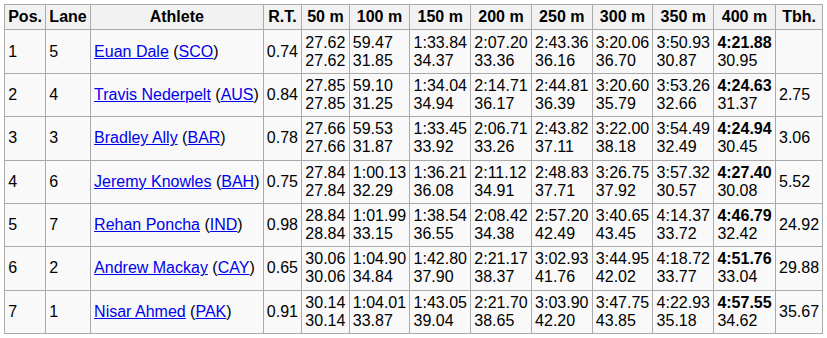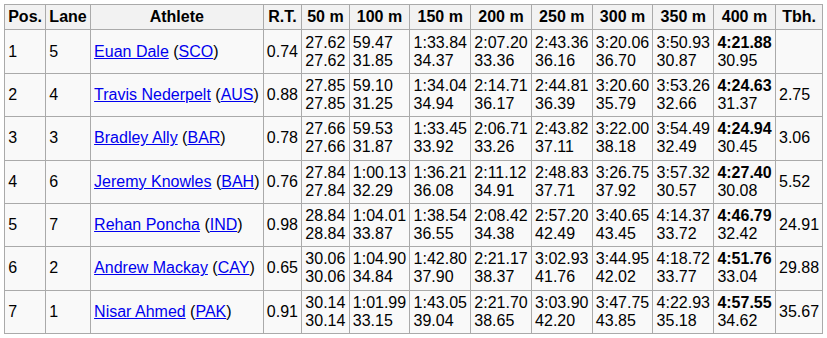 <table class="wikitable">
 <tr>
 <th>Pos.</th>
 <th>Lane</th>
 <th>Athlete</th>
 <th>R.T.</th>
 <th>50 m</th>
 <th>100 m</th>
 <th>150 m</th>
 <th>200 m</th>
 <th>250 m</th>
 <th>300 m</th>
 <th>350 m</th>
 <th>400 m</th>
 <th>Tbh.</th>
 </tr>
 <tr>
 <td>1</td>
 <td>5</td>
 <td> <a href='#'>Euan Dale</a> (<a href='#'>SCO</a>)</td>
 <td>0.74</td>
 <td>27.62<br>27.62</td>
 <td>59.47<br>31.85</td>
 <td>1:33.84<br>34.37</td>
 <td>2:07.20<br>33.36</td>
 <td>2:43.36<br>36.16</td>
 <td>3:20.06<br>36.70</td>
 <td>3:50.93<br>30.87</td>
 <td><strong>4:21.88</strong><br>30.95</td>
 <td> </td>
 </tr>
 <tr>
 <td>2</td>
 <td>4</td>
 <td> <a href='#'>Travis Nederpelt</a> (<a href='#'>AUS</a>)</td>
-<td>0.84</td>
+<td>0.88</td>
 <td>27.85<br>27.85</td>
 <td>59.10<br>31.25</td>
 <td>1:34.04<br>34.94</td>
 <td>2:14.71<br>36.17</td>
 <td>2:44.81<br>36.39</td>
 <td>3:20.60<br>35.79</td>
 <td>3:53.26<br>32.66</td>
 <td><strong>4:24.63</strong><br>31.37</td>
 <td>2.75</td>
 </tr>
 <tr>
 <td>3</td>
 <td>3</td>
 <td> <a href='#'>Bradley Ally</a> (<a href='#'>BAR</a>)</td>
 <td>0.78</td>
 <td>27.66<br>27.66</td>
 <td>59.53<br>31.87</td>
 <td>1:33.45<br>33.92</td>
 <td>2:06.71<br>33.26</td>
 <td>2:43.82<br>37.11</td>
 <td>3:22.00<br>38.18</td>
 <td>3:54.49<br>32.49</td>
 <td><strong>4:24.94</strong><br>30.45</td>
 <td>3.06</td>
 </tr>
 <tr>
 <td>4</td>
 <td>6</td>
 <td> <a href='#'>Jeremy Knowles</a> (<a href='#'>BAH</a>)</td>
-<td>0.75</td>
+<td>0.76</td>
 <td>27.84<br>27.84</td>
 <td>1:00.13<br>32.29</td>
 <td>1:36.21<br>36.08</td>
 <td>2:11.12<br>34.91</td>
 <td>2:48.83<br>37.71</td>
 <td>3:26.75<br>37.92</td>
 <td>3:57.32<br>30.57</td>
 <td><strong>4:27.40</strong><br>30.08</td>
 <td>5.52</td>
 </tr>
 <tr>
 <td>5</td>
 <td>7</td>
 <td> <a href='#'>Rehan Poncha</a> (<a href='#'>IND</a>)</td>
 <td>0.98</td>
 <td>28.84<br>28.84</td>
-<td>1:01.99<br>33.15</td>
+<td>1:04.01<br>33.87</td>
 <td>1:38.54<br>36.55</td>
 <td>2:08.42<br>34.38</td>
 <td>2:57.20<br>42.49</td>
 <td>3:40.65<br>43.45</td>
 <td>4:14.37<br>33.72</td>
 <td><strong>4:46.79</strong><br>32.42</td>
-<td>24.92</td>
+<td>24.91</td>
 </tr>
 <tr>
 <td>6</td>
 <td>2</td>
 <td> <a href='#'>Andrew Mackay</a> (<a href='#'>CAY</a>)</td>
 <td>0.65</td>
 <td>30.06<br>30.06</td>
 <td>1:04.90<br>34.84</td>
 <td>1:42.80<br>37.90</td>
 <td>2:21.17<br>38.37</td>
 <td>3:02.93<br>41.76</td>
 <td>3:44.95<br>42.02</td>
 <td>4:18.72<br>33.77</td>
 <td><strong>4:51.76</strong><br>33.04</td>
 <td>29.88</td>
 </tr>
 <tr>
 <td>7</td>
 <td>1</td>
 <td> <a href='#'>Nisar Ahmed</a> (<a href='#'>PAK</a>)</td>
 <td>0.91</td>
 <td>30.14<br>30.14</td>
-<td>1:04.01<br>33.87</td>
+<td>1:01.99<br>33.15</td>
 <td>1:43.05<br>39.04</td>
 <td>2:21.70<br>38.65</td>
 <td>3:03.90<br>42.20</td>
 <td>3:47.75<br>43.85</td>
 <td>4:22.93<br>35.18</td>
 <td><strong>4:57.55</strong><br>34.62</td>
 <td>35.67</td>
 </tr>
 <tr>
 </tr>
 </table>
